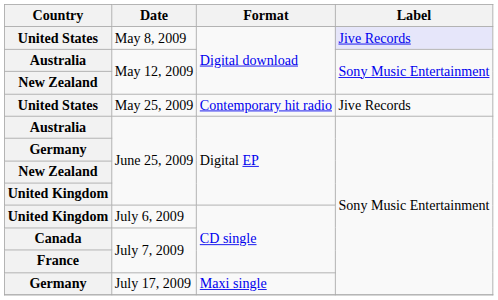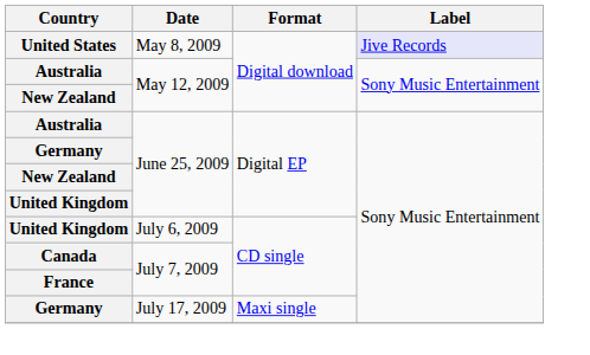 <table class="wikitable plainrowheaders">
 <tr>
 <th scope="col">Country</th>
 <th scope="col">Date</th>
 <th scope="col">Format</th>
 <th scope="col">Label</th>
 </tr>
 <tr>
 <th scope="row">United States</th>
 <td>May 8, 2009</td>
 <td rowspan="3"><a href='#'>Digital download</a></td>
 <td style="background: lavender;"><a href='#'>Jive Records</a></td>
 </tr>
 <tr>
 <th scope="row">Australia</th>
 <td rowspan="2">May 12, 2009</td>
 <td rowspan="2"><a href='#'>Sony Music Entertainment</a></td>
 </tr>
 <tr>
 <th scope="row">New Zealand</th>
-</tr>
-<tr>
-<th scope="row">United States</th>
-<td>May 25, 2009</td>
-<td><a href='#'>Contemporary hit radio</a></td>
-<td>Jive Records</td>
 </tr>
 <tr>
 <th scope="row">Australia</th>
 <td rowspan="4">June 25, 2009</td>
 <td rowspan="4">Digital <a href='#'>EP</a></td>
 <td rowspan="8">Sony Music Entertainment</td>
 </tr>
 <tr>
 <th scope="row">Germany</th>
 </tr>
 <tr>
 <th scope="row">New Zealand</th>
 </tr>
 <tr>
 <th scope="row">United Kingdom</th>
 </tr>
 <tr>
 <th scope="row">United Kingdom</th>
 <td>July 6, 2009</td>
 <td rowspan=3><a href='#'>CD single</a></td>
 </tr>
 <tr>
 <th scope="row">Canada</th>
 <td rowspan="2">July 7, 2009</td>
 </tr>
 <tr>
 <th scope="row">France</th>
 </tr>
 <tr>
 <th scope="row">Germany</th>
 <td>July 17, 2009</td>
 <td><a href='#'>Maxi single</a></td>
 </tr>
 <tr>
 </tr>
 </table>
